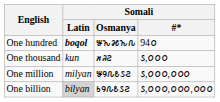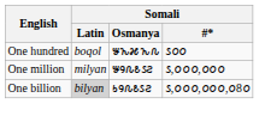 <table class="wikitable">
 <tr>
 <th rowspan="2">English</th>
 <th colspan="3">Somali</th>
 </tr>
 <tr>
 <th>Latin</th>
 <th>Osmanya</th>
 <th>#*</th>
 </tr>
 <tr>
 <td>One hundred</td>
-<td><strong><em>boqol</em></strong></td>
+<td><em>boqol</em></td>
 <td>𐒁𐒙𐒎𐒙𐒐</td>
-<td>94𐒠</td>
-</tr>
-<tr>
-<td>One thousand</td>
-<td><em>kun</em></td>
-<td>𐒏𐒚𐒒</td>
-<td>𐒡,𐒠𐒠𐒠</td>
+<td>𐒡𐒠𐒠</td>
 </tr>
 <tr>
 <td>One million</td>
 <td><em>milyan</em></td>
 <td>𐒁𐒘𐒐𐒕𐒖𐒒</td>
 <td>𐒡,𐒠𐒠𐒠,𐒠𐒠𐒠</td>
 </tr>
 <tr>
 <td>One billion</td>
 <td style="background: lightgrey;"><em>bilyan</em></td>
 <td>𐒑𐒘𐒐𐒕𐒖𐒒</td>
-<td>𐒡,𐒠𐒠𐒠,𐒠𐒠𐒠,𐒠𐒠𐒠</td>
+<td>𐒡,𐒠𐒠𐒠,𐒠𐒠𐒠,𐒠8𐒠</td>
 </tr>
 </table>
